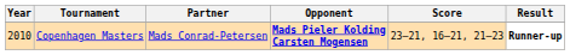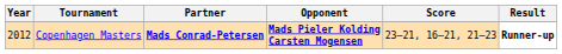 <table class="sortable wikitable" style="font-size: 90%;">
 <tr>
 <th>Year</th>
 <th>Tournament</th>
 <th>Partner</th>
 <th>Opponent</th>
 <th>Score</th>
 <th>Result</th>
 </tr>
 <tr>
 </tr>
 <tr style="background:#FFE0AF">
-<td align="center">2010</td>
+<td align="center">2012</td>
 <td align="left"><a href='#'>Copenhagen Masters</a></td>
-<td align="left"> <a href='#'>Mads Conrad-Petersen</a></td>
+<td align="left"><strong> <a href='#'>Mads Conrad-Petersen</a></strong></td>
 <td align="left"><strong> <a href='#'>Mads Pieler Kolding</a><br> <a href='#'>Carsten Mogensen</a></strong></td>
 <td align="left">23–21, 16–21, 21–23</td>
 <td style="text-align:left; background:white"> <strong>Runner-up</strong></td>
 </tr>
 </table>
